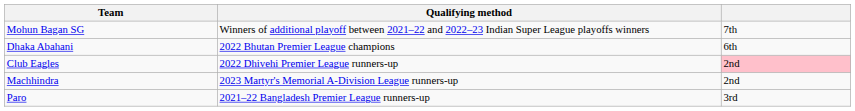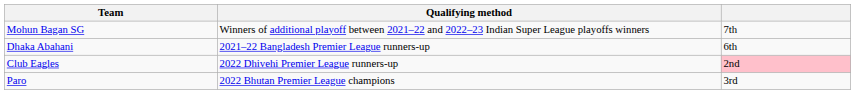 <table class="wikitable" style="table-layout:fixed;width:100%;">
 <tr>
 <th width=25%>Team</th>
 <th width=60%>Qualifying method</th>
 <th width=15%> </th>
 </tr>
 <tr>
 <td> <a href='#'>Mohun Bagan SG</a></td>
 <td>Winners of <a href='#'>additional playoff</a> between <a href='#'>2021–22</a> and <a href='#'>2022–23</a> Indian Super League playoffs winners</td>
 <td>7th </td>
 </tr>
 <tr>
 <td> <a href='#'>Dhaka Abahani</a></td>
-<td><a href='#'>2022 Bhutan Premier League</a> champions</td>
+<td><a href='#'>2021–22 Bangladesh Premier League</a> runners-up</td>
 <td>6th </td>
 </tr>
 <tr>
 <td> <a href='#'>Club Eagles</a></td>
 <td><a href='#'>2022 Dhivehi Premier League</a> runners-up</td>
 <td style="background: pink;">2nd </td>
 </tr>
 <tr>
-<td> <a href='#'>Machhindra</a></td>
-<td><a href='#'>2023 Martyr's Memorial A-Division League</a> runners-up</td>
-<td>2nd </td>
-</tr>
-<tr>
 <td> <a href='#'>Paro</a></td>
-<td><a href='#'>2021–22 Bangladesh Premier League</a> runners-up</td>
+<td><a href='#'>2022 Bhutan Premier League</a> champions</td>
 <td>3rd </td>
 </tr>
 </table>
